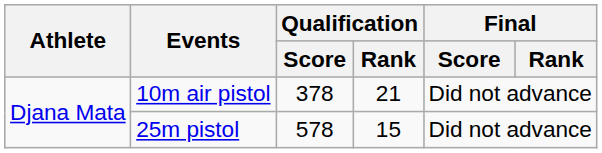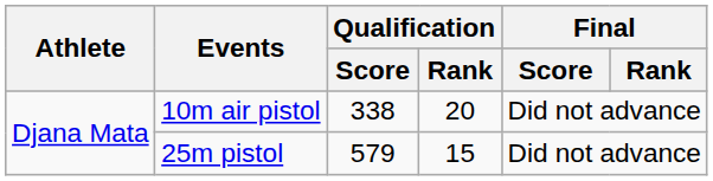 <table class=wikitable style=font-size:90%>
 <tr>
 <th rowspan=2>Athlete</th>
 <th rowspan=2>Events</th>
 <th colspan=2>Qualification</th>
 <th colspan=2>Final</th>
 </tr>
 <tr>
 <th>Score</th>
 <th>Rank</th>
 <th>Score</th>
 <th>Rank</th>
 </tr>
 <tr>
 <td align-left rowspan=2><a href='#'>Djana Mata</a></td>
 <td><a href='#'>10m air pistol</a></td>
-<td align=center>378</td>
-<td align=center>21</td>
+<td align=center>338</td>
+<td align=center>20</td>
 <td colspan=2 align=center>Did not advance</td>
 </tr>
 <tr>
 <td><a href='#'>25m pistol</a></td>
-<td align=center>578</td>
+<td align=center>579</td>
 <td align=center>15</td>
 <td colspan=2 align=center>Did not advance</td>
 </tr>
 </table>
